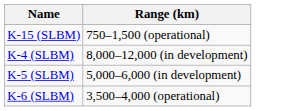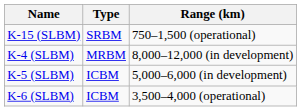 <table class="wikitable">
 <tr>
 <th>Name</th>
+<th>Type</th>
 <th>Range (km)</th>
 </tr>
 <tr>
 <td><a href='#'>K-15 (SLBM)</a></td>
+<td><a href='#'>SRBM</a></td>
 <td>750–1,500 (operational)</td>
 </tr>
 <tr>
 <td><a href='#'>K-4 (SLBM)</a></td>
+<td><a href='#'>MRBM</a></td>
 <td>8,000–12,000 (in development)</td>
 </tr>
 <tr>
 <td><a href='#'>K-5 (SLBM)</a></td>
+<td><a href='#'>ICBM</a></td>
 <td>5,000–6,000 (in development)</td>
 </tr>
 <tr>
 <td><a href='#'>K-6 (SLBM)</a></td>
+<td><a href='#'>ICBM</a></td>
 <td>3,500–4,000 (operational)</td>
 </tr>
 </table>
